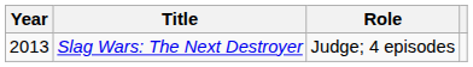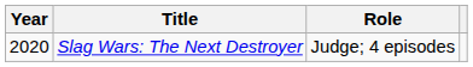 <table class="wikitable plainrowheaders sortable">
 <tr>
 <th>Year</th>
 <th>Title</th>
 <th>Role</th>
 <th class="unsortable"></th>
 </tr>
 <tr>
-<td>2013</td>
+<td>2020</td>
 <td><em><a href='#'>Slag Wars: The Next Destroyer</a></em></td>
 <td>Judge; 4 episodes</td>
 <td align="center"></td>
 </tr>
 </table>
